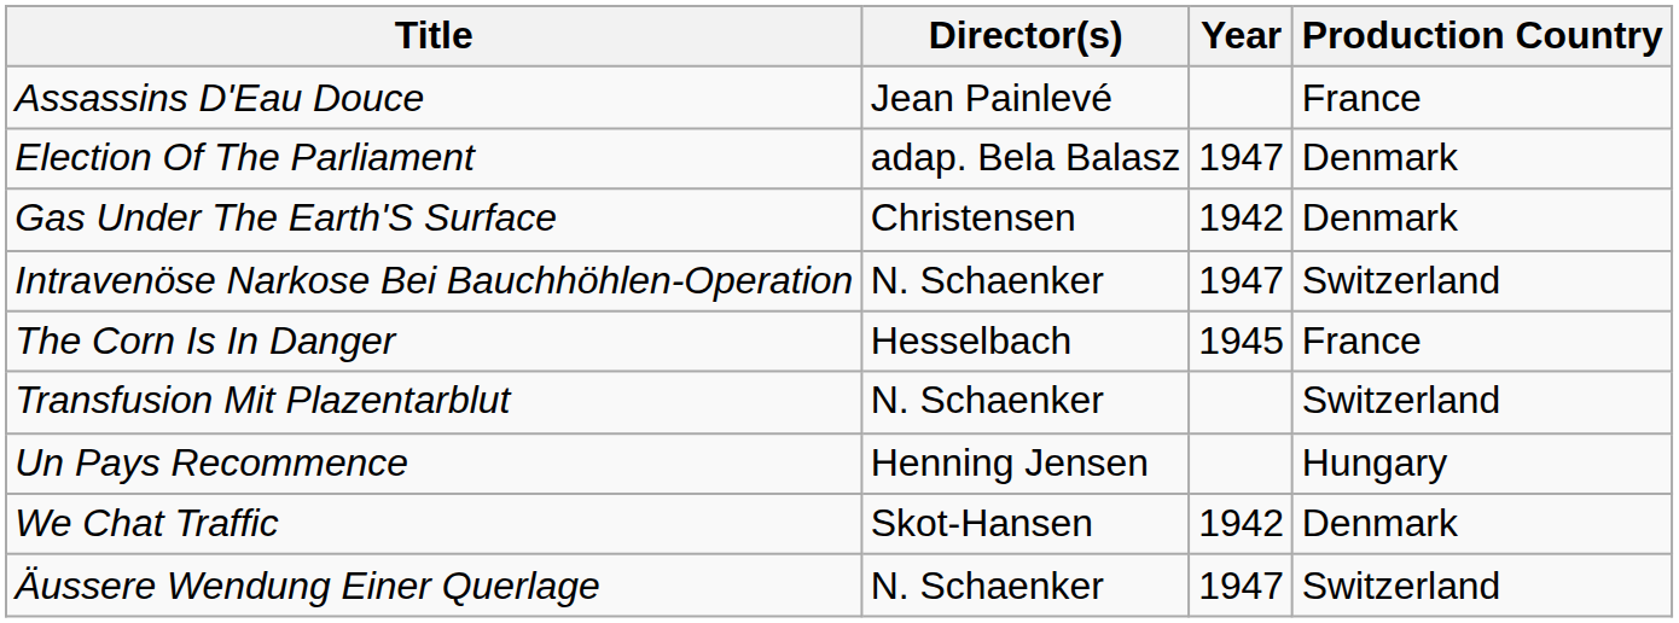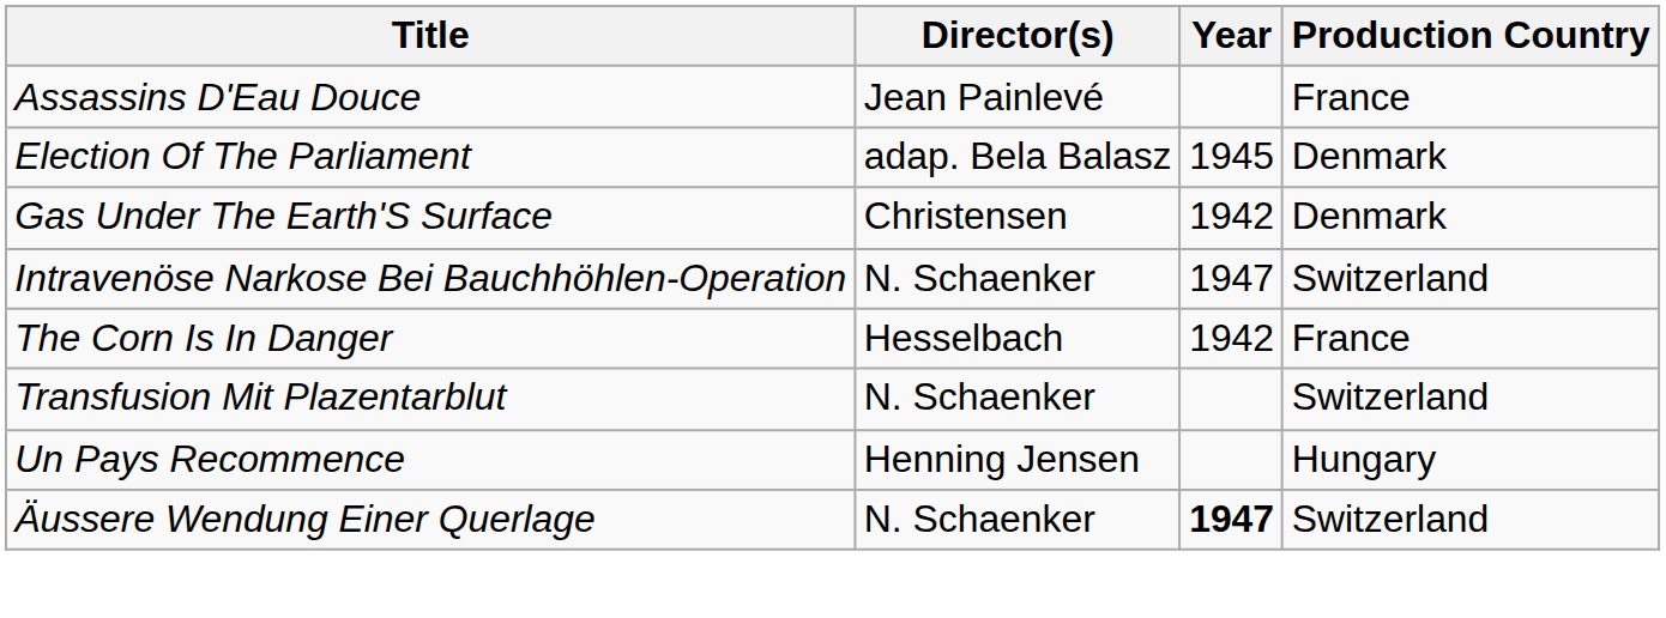 <table class="wikitable sortable">
 <tr>
 <th>Title</th>
 <th>Director(s)</th>
 <th>Year</th>
 <th>Production Country</th>
 </tr>
 <tr>
 <td><em>Assassins D'Eau Douce</em></td>
 <td>Jean Painlevé</td>
 <td></td>
 <td>France</td>
 </tr>
 <tr>
 <td><em>Election Of The Parliament</em></td>
 <td>adap. Bela Balasz</td>
-<td>1947</td>
+<td>1945</td>
 <td>Denmark</td>
 </tr>
 <tr>
 <td><em>Gas Under The Earth'S Surface</em></td>
 <td>Christensen</td>
 <td>1942</td>
 <td>Denmark</td>
 </tr>
 <tr>
 <td><em>Intravenöse Narkose Bei Bauchhöhlen-Operation</em></td>
 <td>N. Schaenker</td>
 <td>1947</td>
 <td>Switzerland</td>
 </tr>
 <tr>
 <td><em>The Corn Is In Danger</em></td>
 <td>Hesselbach</td>
-<td>1945</td>
+<td>1942</td>
 <td>France</td>
 </tr>
 <tr>
 <td><em>Transfusion Mit Plazentarblut</em></td>
 <td>N. Schaenker</td>
 <td></td>
 <td>Switzerland</td>
 </tr>
 <tr>
 <td><em>Un Pays Recommence</em></td>
 <td>Henning Jensen</td>
 <td></td>
 <td>Hungary</td>
 </tr>
 <tr>
-<td><em>We Chat Traffic</em></td>
-<td>Skot-Hansen</td>
-<td>1942</td>
-<td>Denmark</td>
-</tr>
-<tr>
 <td><em>Äussere Wendung Einer Querlage</em></td>
 <td>N. Schaenker</td>
-<td>1947</td>
+<td><strong>1947</strong></td>
 <td>Switzerland</td>
 </tr>
 </table>
